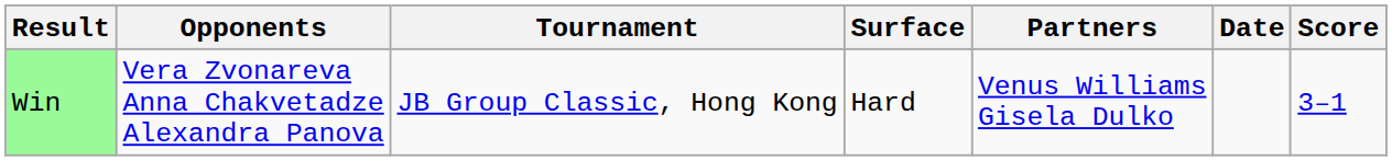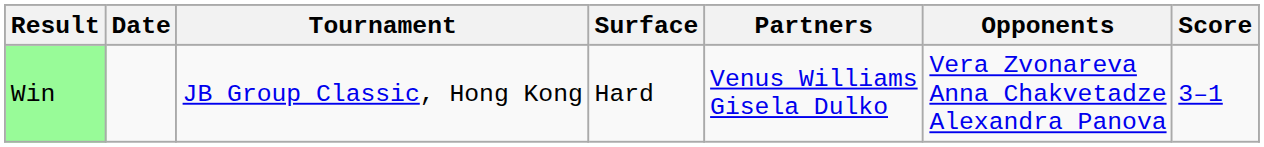 <table class="sortable wikitable">
 <tr>
 <th>Result</th>
-<th>Opponents</th>
+<th>Date</th>
 <th>Tournament</th>
 <th>Surface</th>
 <th>Partners</th>
-<th>Date</th>
+<th>Opponents</th>
 <th class="unsortable">Score</th>
 </tr>
 <tr>
 <td bgcolor="98FB98">Win</td>
-<td> <a href='#'>Vera Zvonareva</a><br> <a href='#'>Anna Chakvetadze</a><br> <a href='#'>Alexandra Panova</a></td>
+<td><a href='#'></a></td>
 <td><a href='#'>JB Group Classic</a>, Hong Kong</td>
 <td>Hard</td>
 <td> <a href='#'>Venus Williams</a><br> <a href='#'>Gisela Dulko</a></td>
-<td><a href='#'></a></td>
+<td> <a href='#'>Vera Zvonareva</a><br> <a href='#'>Anna Chakvetadze</a><br> <a href='#'>Alexandra Panova</a></td>
 <td><a href='#'>3–1</a></td>
 </tr>
 </table>
